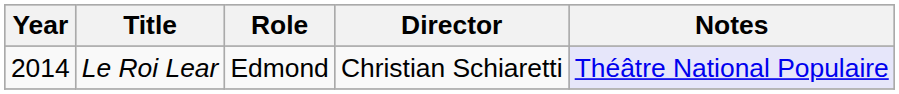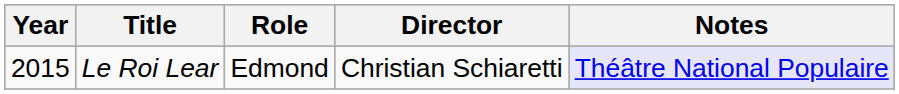 <table class="wikitable sortable">
 <tr>
 <th>Year</th>
 <th>Title</th>
 <th>Role</th>
 <th>Director</th>
 <th>Notes</th>
 </tr>
 <tr>
-<td>2014</td>
+<td>2015</td>
 <td><em>Le Roi Lear</em></td>
 <td>Edmond</td>
 <td>Christian Schiaretti</td>
 <td style="background: lavender;"><a href='#'>Théâtre National Populaire</a></td>
 </tr>
 </table>
